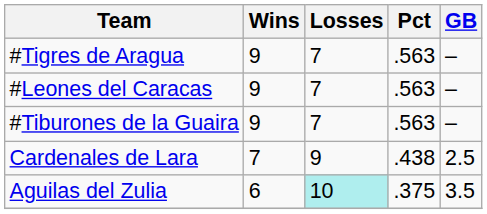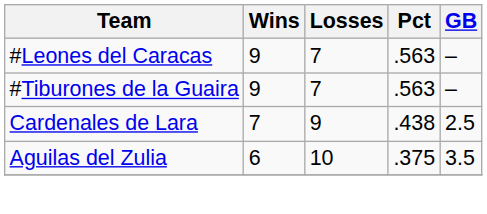 <table class="wikitable">
 <tr>
 <th>Team</th>
 <th>Wins</th>
 <th>Losses</th>
 <th>Pct</th>
 <th><a href='#'>GB</a></th>
-</tr>
-<tr>
-<td>#<a href='#'>Tigres de Aragua</a></td>
-<td>9</td>
-<td>7</td>
-<td>.563</td>
-<td>–</td>
 </tr>
 <tr>
 <td>#<a href='#'>Leones del Caracas</a></td>
 <td>9</td>
 <td>7</td>
 <td>.563</td>
 <td>–</td>
 </tr>
 <tr>
 <td>#<a href='#'>Tiburones de la Guaira</a></td>
 <td>9</td>
 <td>7</td>
 <td>.563</td>
 <td>–</td>
 </tr>
 <tr>
 <td><a href='#'>Cardenales de Lara</a></td>
 <td>7</td>
 <td>9</td>
 <td>.438</td>
 <td>2.5</td>
 </tr>
 <tr>
 <td><a href='#'>Aguilas del Zulia</a></td>
 <td>6</td>
-<td style="background: paleturquoise;">10</td>
+<td>10</td>
 <td>.375</td>
 <td>3.5</td>
 </tr>
 <tr>
 </tr>
 </table>
